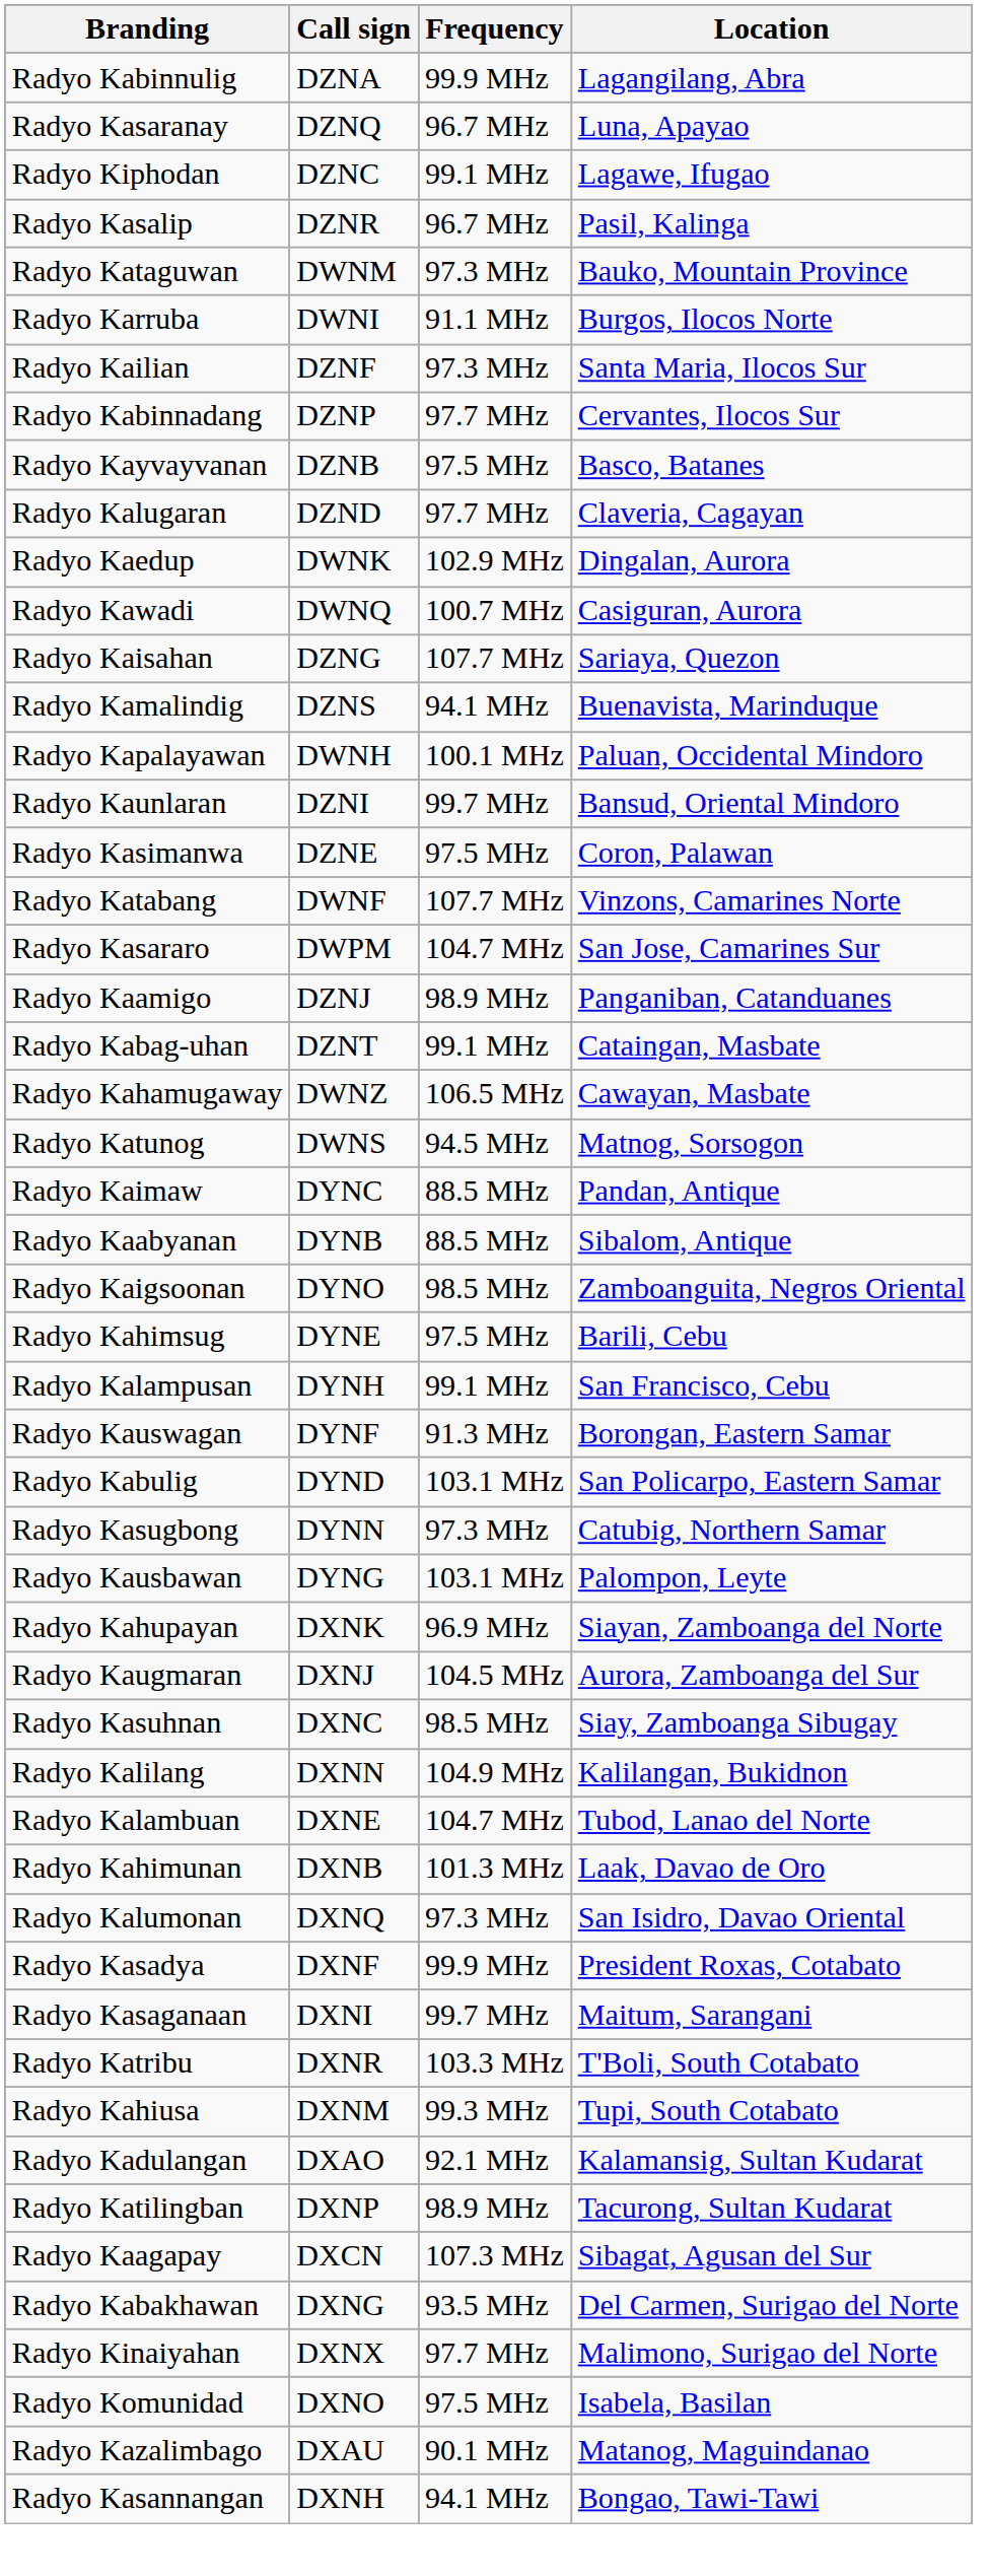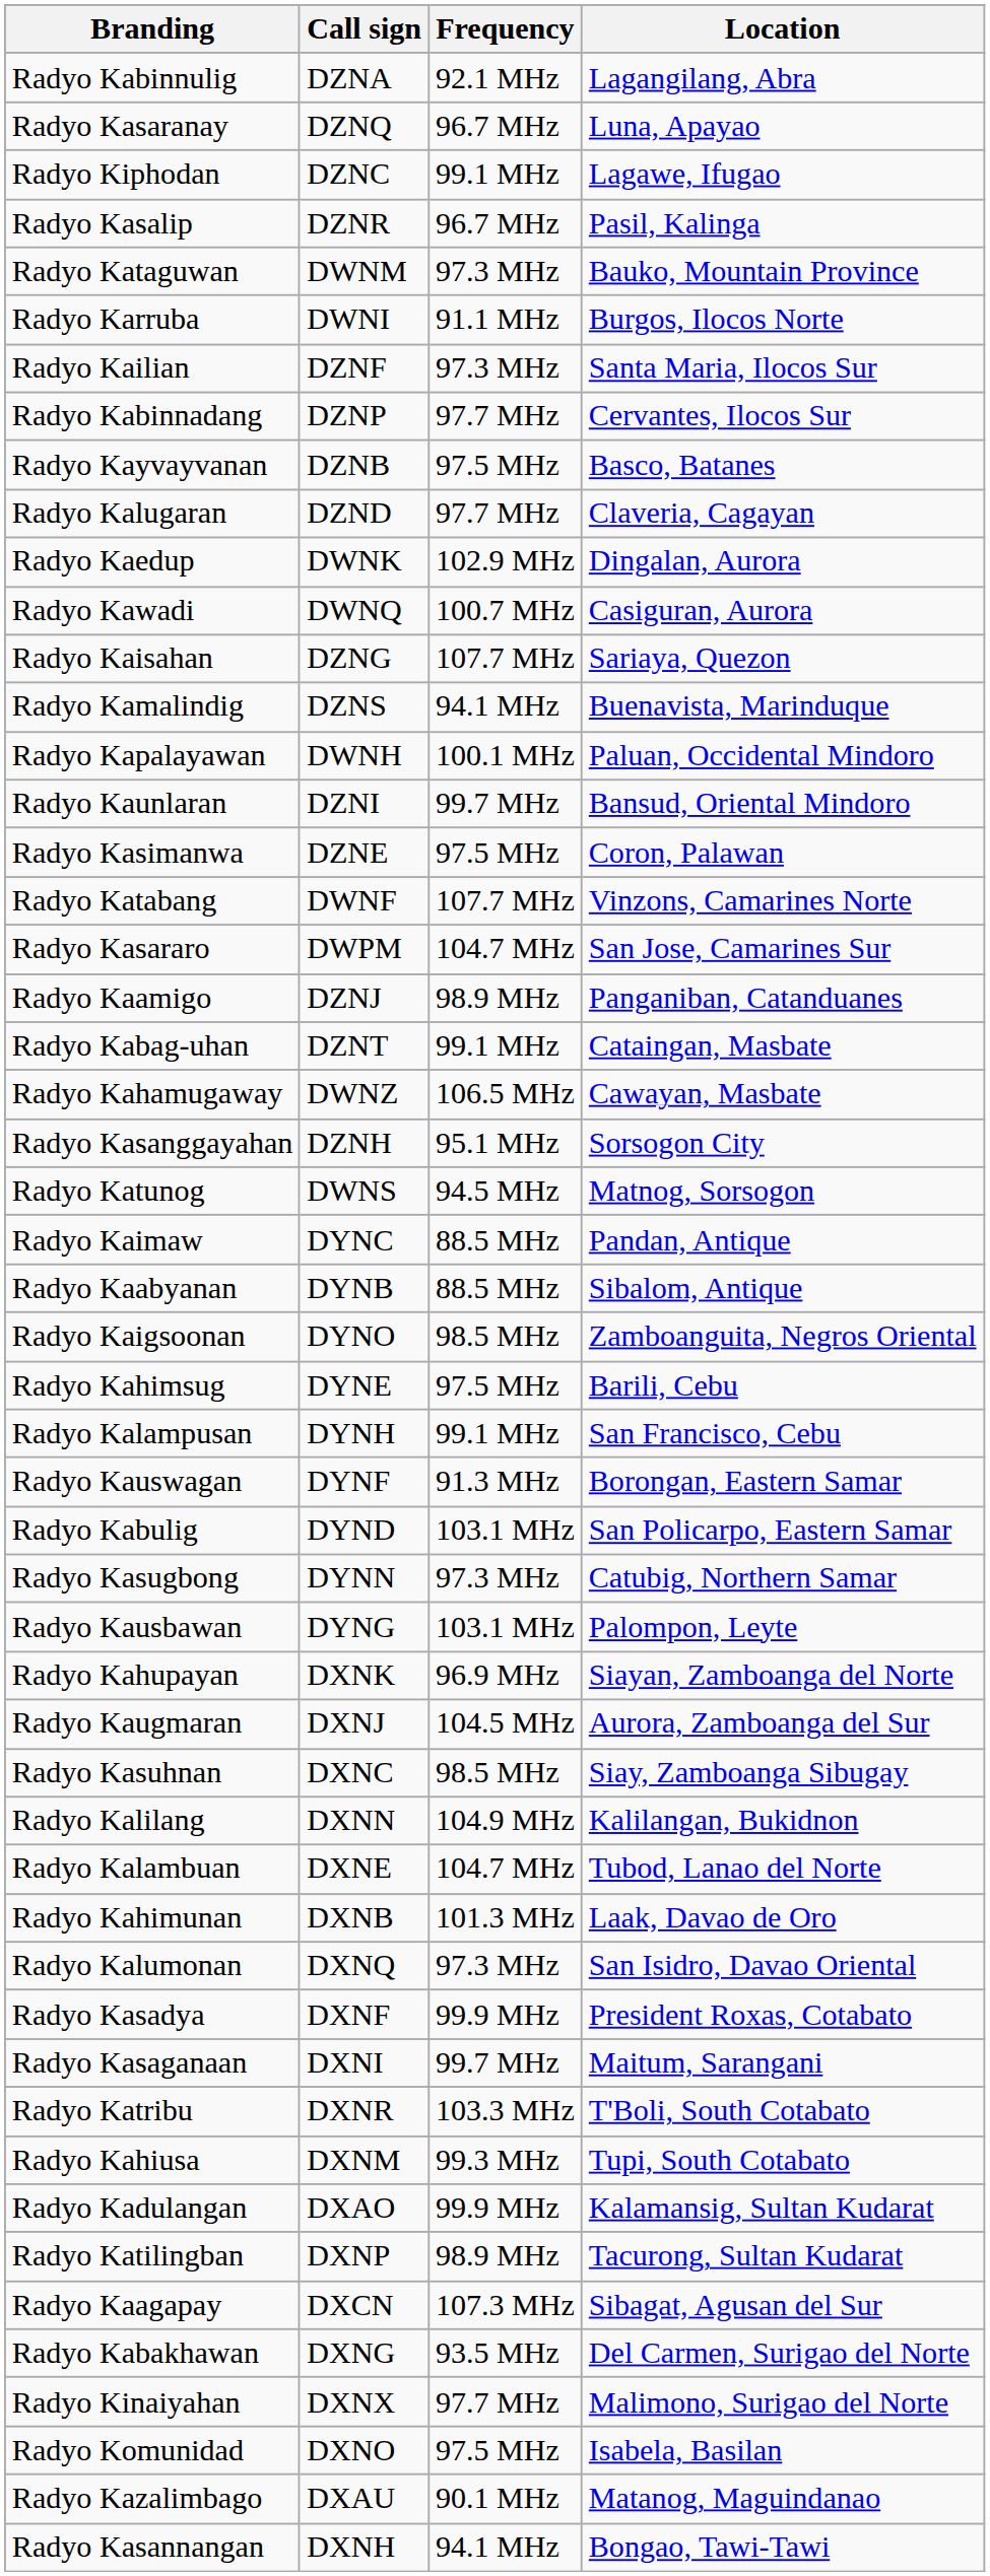 <table class="wikitable sortable">
 <tr>
 <th>Branding</th>
 <th>Call sign</th>
 <th>Frequency</th>
 <th>Location</th>
 </tr>
 <tr>
 <td>Radyo Kabinnulig</td>
 <td>DZNA</td>
-<td>99.9 MHz</td>
+<td>92.1 MHz</td>
 <td><a href='#'>Lagangilang, Abra</a></td>
 </tr>
 <tr>
 <td>Radyo Kasaranay</td>
 <td>DZNQ</td>
 <td>96.7 MHz</td>
 <td><a href='#'>Luna, Apayao</a></td>
 </tr>
 <tr>
 <td>Radyo Kiphodan</td>
 <td>DZNC</td>
 <td>99.1 MHz</td>
 <td><a href='#'>Lagawe, Ifugao</a></td>
 </tr>
 <tr>
 <td>Radyo Kasalip</td>
 <td>DZNR</td>
 <td>96.7 MHz</td>
 <td><a href='#'>Pasil, Kalinga</a></td>
 </tr>
 <tr>
 <td>Radyo Kataguwan</td>
 <td>DWNM</td>
 <td>97.3 MHz</td>
 <td><a href='#'>Bauko, Mountain Province</a></td>
 </tr>
 <tr>
 <td>Radyo Karruba</td>
 <td>DWNI</td>
 <td>91.1 MHz</td>
 <td><a href='#'>Burgos, Ilocos Norte</a></td>
 </tr>
 <tr>
 <td>Radyo Kailian</td>
 <td>DZNF</td>
 <td>97.3 MHz</td>
 <td><a href='#'>Santa Maria, Ilocos Sur</a></td>
 </tr>
 <tr>
 <td>Radyo Kabinnadang</td>
 <td>DZNP</td>
 <td>97.7 MHz</td>
 <td><a href='#'>Cervantes, Ilocos Sur</a></td>
 </tr>
 <tr>
 <td>Radyo Kayvayvanan</td>
 <td>DZNB</td>
 <td>97.5 MHz</td>
 <td><a href='#'>Basco, Batanes</a></td>
 </tr>
 <tr>
 <td>Radyo Kalugaran</td>
 <td>DZND</td>
 <td>97.7 MHz</td>
 <td><a href='#'>Claveria, Cagayan</a></td>
 </tr>
 <tr>
 <td>Radyo Kaedup</td>
 <td>DWNK</td>
 <td>102.9 MHz</td>
 <td><a href='#'>Dingalan, Aurora</a></td>
 </tr>
 <tr>
 <td>Radyo Kawadi</td>
 <td>DWNQ</td>
 <td>100.7 MHz</td>
 <td><a href='#'>Casiguran, Aurora</a></td>
 </tr>
 <tr>
 <td>Radyo Kaisahan</td>
 <td>DZNG</td>
 <td>107.7 MHz</td>
 <td><a href='#'>Sariaya, Quezon</a></td>
 </tr>
 <tr>
 <td>Radyo Kamalindig</td>
 <td>DZNS</td>
 <td>94.1 MHz</td>
 <td><a href='#'>Buenavista, Marinduque</a></td>
 </tr>
 <tr>
 <td>Radyo Kapalayawan</td>
 <td>DWNH</td>
 <td>100.1 MHz</td>
 <td><a href='#'>Paluan, Occidental Mindoro</a></td>
 </tr>
 <tr>
 <td>Radyo Kaunlaran</td>
 <td>DZNI</td>
 <td>99.7 MHz</td>
 <td><a href='#'>Bansud, Oriental Mindoro</a></td>
 </tr>
 <tr>
 <td>Radyo Kasimanwa</td>
 <td>DZNE</td>
 <td>97.5 MHz</td>
 <td><a href='#'>Coron, Palawan</a></td>
 </tr>
 <tr>
 <td>Radyo Katabang</td>
 <td>DWNF</td>
 <td>107.7 MHz</td>
 <td><a href='#'>Vinzons, Camarines Norte</a></td>
 </tr>
 <tr>
 <td>Radyo Kasararo</td>
 <td>DWPM</td>
 <td>104.7 MHz</td>
 <td><a href='#'>San Jose, Camarines Sur</a></td>
 </tr>
 <tr>
 <td>Radyo Kaamigo</td>
 <td>DZNJ</td>
 <td>98.9 MHz</td>
 <td><a href='#'>Panganiban, Catanduanes</a></td>
 </tr>
 <tr>
 <td>Radyo Kabag-uhan</td>
 <td>DZNT</td>
 <td>99.1 MHz</td>
 <td><a href='#'>Cataingan, Masbate</a></td>
 </tr>
 <tr>
 <td>Radyo Kahamugaway</td>
 <td>DWNZ</td>
 <td>106.5 MHz</td>
 <td><a href='#'>Cawayan, Masbate</a></td>
+</tr>
+<tr>
+<td>Radyo Kasanggayahan</td>
+<td>DZNH</td>
+<td>95.1 MHz</td>
+<td><a href='#'>Sorsogon City</a></td>
 </tr>
 <tr>
 <td>Radyo Katunog</td>
 <td>DWNS</td>
 <td>94.5 MHz</td>
 <td><a href='#'>Matnog, Sorsogon</a></td>
 </tr>
 <tr>
 <td>Radyo Kaimaw</td>
 <td>DYNC</td>
 <td>88.5 MHz</td>
 <td><a href='#'>Pandan, Antique</a></td>
 </tr>
 <tr>
 <td>Radyo Kaabyanan</td>
 <td>DYNB</td>
 <td>88.5 MHz</td>
 <td><a href='#'>Sibalom, Antique</a></td>
 </tr>
 <tr>
 <td>Radyo Kaigsoonan</td>
 <td>DYNO</td>
 <td>98.5 MHz</td>
 <td><a href='#'>Zamboanguita, Negros Oriental</a></td>
 </tr>
 <tr>
 <td>Radyo Kahimsug</td>
 <td>DYNE</td>
 <td>97.5 MHz</td>
 <td><a href='#'>Barili, Cebu</a></td>
 </tr>
 <tr>
 <td>Radyo Kalampusan</td>
 <td>DYNH</td>
 <td>99.1 MHz</td>
 <td><a href='#'>San Francisco, Cebu</a></td>
 </tr>
 <tr>
 <td>Radyo Kauswagan</td>
 <td>DYNF</td>
 <td>91.3 MHz</td>
 <td><a href='#'>Borongan, Eastern Samar</a></td>
 </tr>
 <tr>
 <td>Radyo Kabulig</td>
 <td>DYND</td>
 <td>103.1 MHz</td>
 <td><a href='#'>San Policarpo, Eastern Samar</a></td>
 </tr>
 <tr>
 <td>Radyo Kasugbong</td>
 <td>DYNN</td>
 <td>97.3 MHz</td>
 <td><a href='#'>Catubig, Northern Samar</a></td>
 </tr>
 <tr>
 <td>Radyo Kausbawan</td>
 <td>DYNG</td>
 <td>103.1 MHz</td>
 <td><a href='#'>Palompon, Leyte</a></td>
 </tr>
 <tr>
 <td>Radyo Kahupayan</td>
 <td>DXNK</td>
 <td>96.9 MHz</td>
 <td><a href='#'>Siayan, Zamboanga del Norte</a></td>
 </tr>
 <tr>
 <td>Radyo Kaugmaran</td>
 <td>DXNJ</td>
 <td>104.5 MHz</td>
 <td><a href='#'>Aurora, Zamboanga del Sur</a></td>
 </tr>
 <tr>
 <td>Radyo Kasuhnan</td>
 <td>DXNC</td>
 <td>98.5 MHz</td>
 <td><a href='#'>Siay, Zamboanga Sibugay</a></td>
 </tr>
 <tr>
 <td>Radyo Kalilang</td>
 <td>DXNN</td>
 <td>104.9 MHz</td>
 <td><a href='#'>Kalilangan, Bukidnon</a></td>
 </tr>
 <tr>
 <td>Radyo Kalambuan</td>
 <td>DXNE</td>
 <td>104.7 MHz</td>
 <td><a href='#'>Tubod, Lanao del Norte</a></td>
 </tr>
 <tr>
 <td>Radyo Kahimunan</td>
 <td>DXNB</td>
 <td>101.3 MHz</td>
 <td><a href='#'>Laak, Davao de Oro</a></td>
 </tr>
 <tr>
 <td>Radyo Kalumonan</td>
 <td>DXNQ</td>
 <td>97.3 MHz</td>
 <td><a href='#'>San Isidro, Davao Oriental</a></td>
 </tr>
 <tr>
 <td>Radyo Kasadya</td>
 <td>DXNF</td>
 <td>99.9 MHz</td>
 <td><a href='#'>President Roxas, Cotabato</a></td>
 </tr>
 <tr>
 <td>Radyo Kasaganaan</td>
 <td>DXNI</td>
 <td>99.7 MHz</td>
 <td><a href='#'>Maitum, Sarangani</a></td>
 </tr>
 <tr>
 <td>Radyo Katribu</td>
 <td>DXNR</td>
 <td>103.3 MHz</td>
 <td><a href='#'>T'Boli, South Cotabato</a></td>
 </tr>
 <tr>
 <td>Radyo Kahiusa</td>
 <td>DXNM</td>
 <td>99.3 MHz</td>
 <td><a href='#'>Tupi, South Cotabato</a></td>
 </tr>
 <tr>
 <td>Radyo Kadulangan</td>
 <td>DXAO</td>
-<td>92.1 MHz</td>
+<td>99.9 MHz</td>
 <td><a href='#'>Kalamansig, Sultan Kudarat</a></td>
 </tr>
 <tr>
 <td>Radyo Katilingban</td>
 <td>DXNP</td>
 <td>98.9 MHz</td>
 <td><a href='#'>Tacurong, Sultan Kudarat</a></td>
 </tr>
 <tr>
 <td>Radyo Kaagapay</td>
 <td>DXCN</td>
 <td>107.3 MHz</td>
 <td><a href='#'>Sibagat, Agusan del Sur</a></td>
 </tr>
 <tr>
 <td>Radyo Kabakhawan</td>
 <td>DXNG</td>
 <td>93.5 MHz</td>
 <td><a href='#'>Del Carmen, Surigao del Norte</a></td>
 </tr>
 <tr>
 <td>Radyo Kinaiyahan</td>
 <td>DXNX</td>
 <td>97.7 MHz</td>
 <td><a href='#'>Malimono, Surigao del Norte</a></td>
 </tr>
 <tr>
 <td>Radyo Komunidad</td>
 <td>DXNO</td>
 <td>97.5 MHz</td>
 <td><a href='#'>Isabela, Basilan</a></td>
 </tr>
 <tr>
 <td>Radyo Kazalimbago</td>
 <td>DXAU</td>
 <td>90.1 MHz</td>
 <td><a href='#'>Matanog, Maguindanao</a></td>
 </tr>
 <tr>
 <td>Radyo Kasannangan</td>
 <td>DXNH</td>
 <td>94.1 MHz</td>
 <td><a href='#'>Bongao, Tawi-Tawi</a></td>
 </tr>
 </table>
